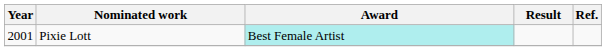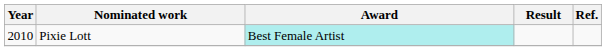 <table class="wikitable">
 <tr>
 <th>Year</th>
 <th width="250">Nominated work</th>
 <th width="325">Award</th>
 <th width="65">Result</th>
 <th>Ref.</th>
 </tr>
 <tr>
-<td align="center">2001</td>
+<td align="center">2010</td>
 <td>Pixie Lott</td>
 <td style="background: paleturquoise;">Best Female Artist</td>
 <td></td>
 <td align="center"></td>
 </tr>
 <tr>
 </tr>
 </table>
